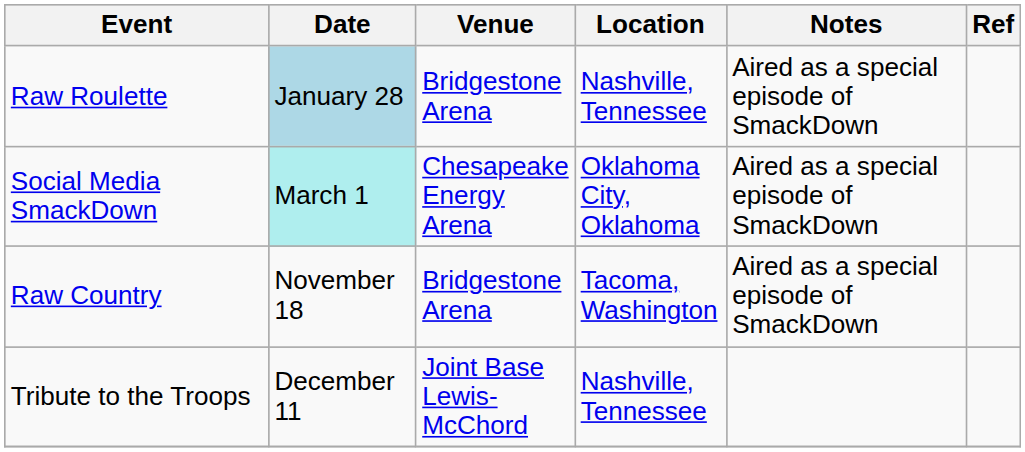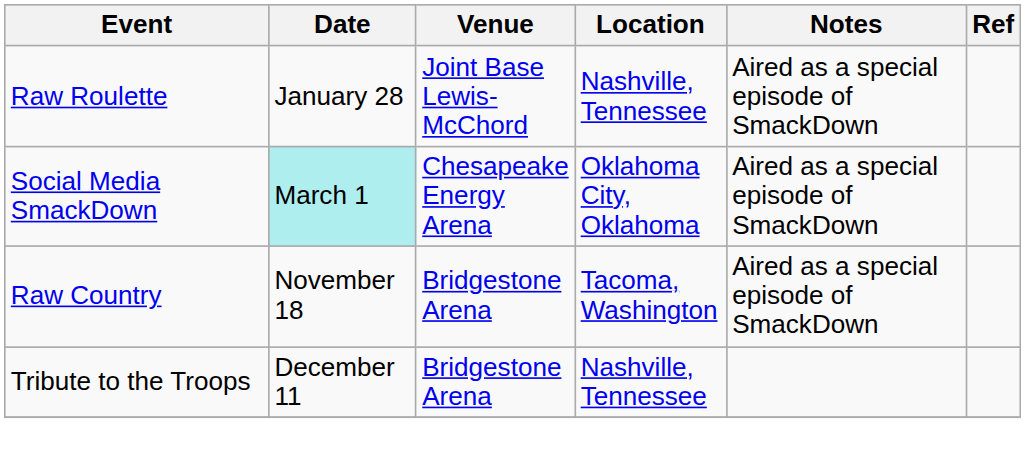 <table class="wikitable plainrowheaders sortable" style="width:100%;">
 <tr>
 <th style="width:29%;">Event</th>
 <th style="width:15%;">Date</th>
 <th style="width:15%;">Venue</th>
 <th style="width:15%;">Location</th>
 <th style="width:99%;">Notes</th>
 <th style="width:99%;">Ref</th>
 </tr>
 <tr>
 <td><a href='#'>Raw Roulette</a></td>
-<td style="background: lightblue;">January 28</td>
-<td><a href='#'>Bridgestone Arena</a></td>
+<td>January 28</td>
+<td><a href='#'>Joint Base Lewis-McChord</a></td>
 <td><a href='#'>Nashville, Tennessee</a></td>
 <td>Aired as a special episode of SmackDown</td>
 <td></td>
 </tr>
 <tr>
 <td><a href='#'>Social Media SmackDown</a></td>
 <td style="background: paleturquoise;">March 1</td>
 <td><a href='#'>Chesapeake Energy Arena</a></td>
 <td><a href='#'>Oklahoma City, Oklahoma</a></td>
 <td>Aired as a special episode of SmackDown</td>
 <td></td>
 </tr>
 <tr>
 <td><a href='#'>Raw Country</a></td>
 <td>November 18</td>
 <td><a href='#'>Bridgestone Arena</a></td>
 <td><a href='#'>Tacoma, Washington</a></td>
 <td>Aired as a special episode of SmackDown</td>
 <td></td>
 </tr>
 <tr>
 <td>Tribute to the Troops</td>
 <td>December 11<br></td>
-<td><a href='#'>Joint Base Lewis-McChord</a></td>
+<td><a href='#'>Bridgestone Arena</a></td>
 <td><a href='#'>Nashville, Tennessee</a></td>
 <td></td>
 <td></td>
 </tr>
 <tr>
 </tr>
 </table>
